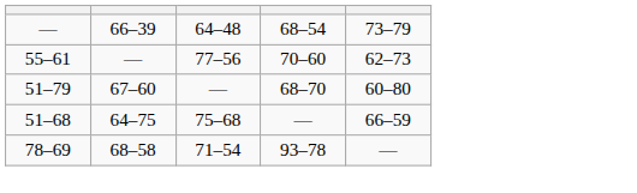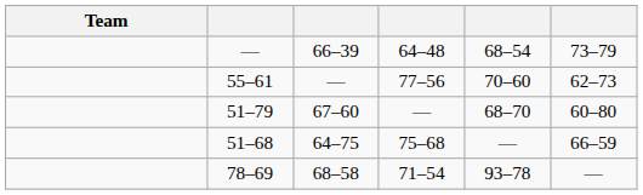 <table class=wikitable style="font-size:90%">
 <tr>
+<th width=150 bgcolor=#F0F0F0 align=left>Team</th>
 <th width=60></th>
 <th width=60></th>
 <th width=60></th>
 <th width=60></th>
 <th width=60></th>
 </tr>
 <tr align=center>
+<td align=left></td>
 <td> —</td>
 <td>66–39</td>
 <td>64–48</td>
 <td>68–54</td>
 <td>73–79</td>
 </tr>
 <tr align=center>
+<td align=left></td>
 <td>55–61</td>
 <td> —</td>
 <td>77–56</td>
 <td>70–60</td>
 <td>62–73</td>
 </tr>
 <tr align=center>
+<td align=left></td>
 <td>51–79</td>
 <td>67–60</td>
 <td> —</td>
 <td>68–70</td>
 <td>60–80</td>
 </tr>
 <tr align=center>
+<td align=left></td>
 <td>51–68</td>
 <td>64–75</td>
 <td>75–68</td>
 <td> —</td>
 <td>66–59</td>
 </tr>
 <tr align=center>
+<td align=left></td>
 <td>78–69</td>
 <td>68–58</td>
 <td>71–54</td>
 <td>93–78</td>
 <td> —</td>
 </tr>
 </table>
